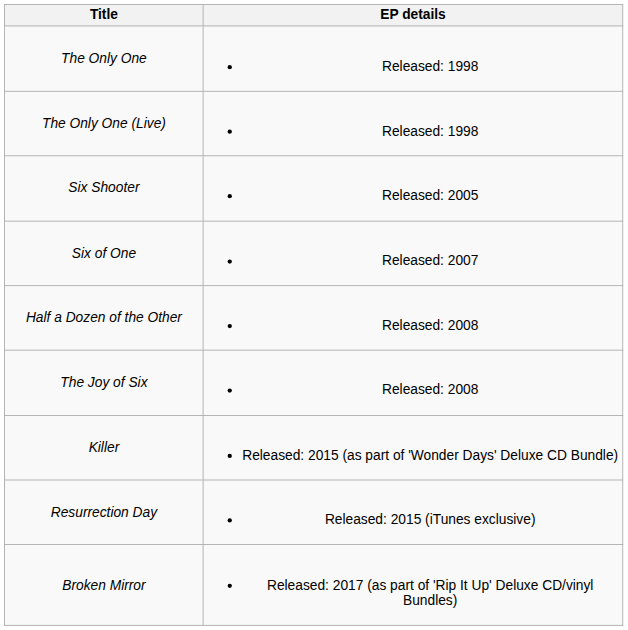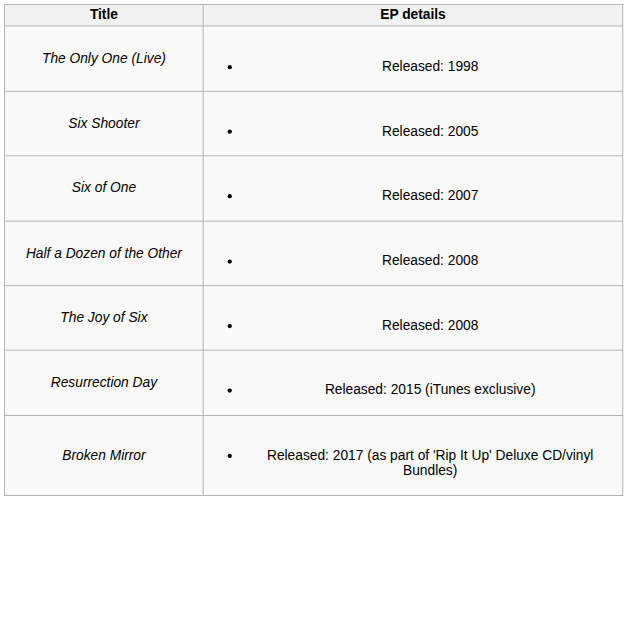 <table class="wikitable" style="text-align: center;">
 <tr>
 <th scope="col" style="width:14em;">Title</th>
 <th scope="col" style="width:30em;">EP details</th>
-</tr>
-<tr>
-<td scope="row"><em>The Only One</em></td>
-<td><br><ul><li>Released: 1998</li></ul></td>
 </tr>
 <tr>
 <td scope="row"><em>The Only One (Live)</em></td>
 <td><br><ul><li>Released: 1998</li></ul></td>
 </tr>
 <tr>
 <td scope="row"><em>Six Shooter</em></td>
 <td><br><ul><li>Released: 2005</li></ul></td>
 </tr>
 <tr>
 <td scope="row"><em>Six of One</em></td>
 <td><br><ul><li>Released: 2007</li></ul></td>
 </tr>
 <tr>
 <td scope="row"><em>Half a Dozen of the Other</em></td>
 <td><br><ul><li>Released: 2008</li></ul></td>
 </tr>
 <tr>
 <td scope="row"><em>The Joy of Six</em></td>
 <td><br><ul><li>Released: 2008</li></ul></td>
 </tr>
 <tr>
-<td scope="row"><em>Killer</em></td>
-<td><br><ul><li>Released: 2015 (as part of 'Wonder Days' Deluxe CD Bundle)</li></ul></td>
-</tr>
-<tr>
 <td scope="row"><em>Resurrection Day</em></td>
 <td><br><ul><li>Released: 2015 (iTunes exclusive)</li></ul></td>
 </tr>
 <tr>
 <td scope="row"><em>Broken Mirror</em></td>
 <td><br><ul><li>Released: 2017 (as part of 'Rip It Up' Deluxe CD/vinyl Bundles)</li></ul></td>
 </tr>
 </table>
